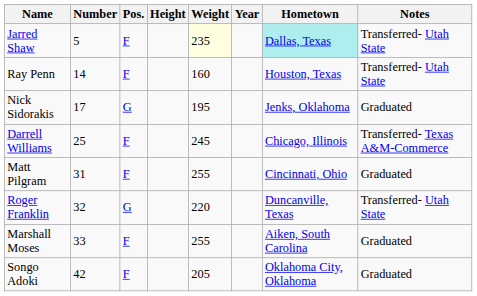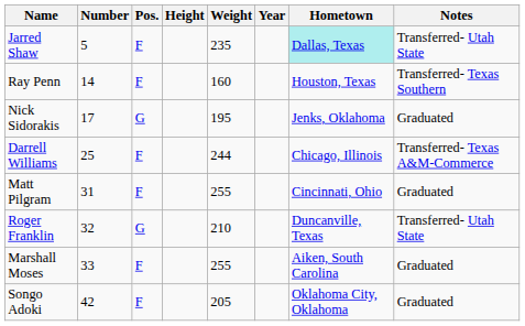 <table class="wikitable sortable" border="1">
 <tr>
 <th>Name</th>
 <th>Number</th>
 <th>Pos.</th>
 <th>Height</th>
 <th>Weight</th>
 <th>Year</th>
 <th>Hometown</th>
 <th class="unsortable">Notes</th>
 </tr>
 <tr>
 <td><a href='#'>Jarred Shaw</a></td>
 <td>5</td>
 <td><a href='#'>F</a></td>
 <td></td>
-<td style="background: lightyellow;">235</td>
+<td>235</td>
 <td></td>
 <td style="background: paleturquoise;"><a href='#'>Dallas, Texas</a></td>
 <td>Transferred- <a href='#'>Utah State</a></td>
 </tr>
 <tr>
 <td>Ray Penn</td>
 <td>14</td>
 <td><a href='#'>F</a></td>
 <td></td>
 <td>160</td>
 <td></td>
 <td><a href='#'>Houston, Texas</a></td>
-<td>Transferred- <a href='#'>Utah State</a></td>
+<td>Transferred- <a href='#'>Texas Southern</a></td>
 </tr>
 <tr>
 <td>Nick Sidorakis</td>
 <td>17</td>
 <td><a href='#'>G</a></td>
 <td></td>
 <td>195</td>
 <td></td>
 <td><a href='#'>Jenks, Oklahoma</a></td>
 <td>Graduated</td>
 </tr>
 <tr>
 <td><a href='#'>Darrell Williams</a></td>
 <td>25</td>
 <td><a href='#'>F</a></td>
 <td></td>
-<td>245</td>
+<td>244</td>
 <td></td>
 <td><a href='#'>Chicago, Illinois</a></td>
 <td>Transferred- <a href='#'>Texas A&M-Commerce</a></td>
 </tr>
 <tr>
 <td>Matt Pilgram</td>
 <td>31</td>
 <td><a href='#'>F</a></td>
 <td></td>
 <td>255</td>
 <td></td>
 <td><a href='#'>Cincinnati, Ohio</a></td>
 <td>Graduated</td>
 </tr>
 <tr>
 <td><a href='#'>Roger Franklin</a></td>
 <td>32</td>
 <td><a href='#'>G</a></td>
 <td></td>
-<td>220</td>
+<td>210</td>
 <td></td>
 <td><a href='#'>Duncanville, Texas</a></td>
 <td>Transferred- <a href='#'>Utah State</a></td>
 </tr>
 <tr>
 <td>Marshall Moses</td>
 <td>33</td>
 <td><a href='#'>F</a></td>
 <td></td>
 <td>255</td>
 <td></td>
 <td><a href='#'>Aiken, South Carolina</a></td>
 <td>Graduated</td>
 </tr>
 <tr>
 <td>Songo Adoki</td>
 <td>42</td>
 <td><a href='#'>F</a></td>
 <td></td>
 <td>205</td>
 <td></td>
 <td><a href='#'>Oklahoma City, Oklahoma</a></td>
 <td>Graduated</td>
 </tr>
 </table>
